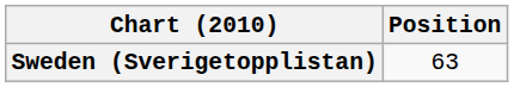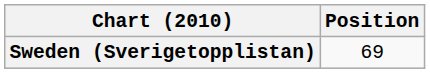 <table class="wikitable plainrowheaders" style="text-align:center">
 <tr>
 <th scope="col">Chart (2010)</th>
 <th scope="col">Position</th>
 </tr>
 <tr>
 <th scope="row">Sweden (Sverigetopplistan)</th>
-<td>63</td>
+<td>69</td>
 </tr>
 </table>
